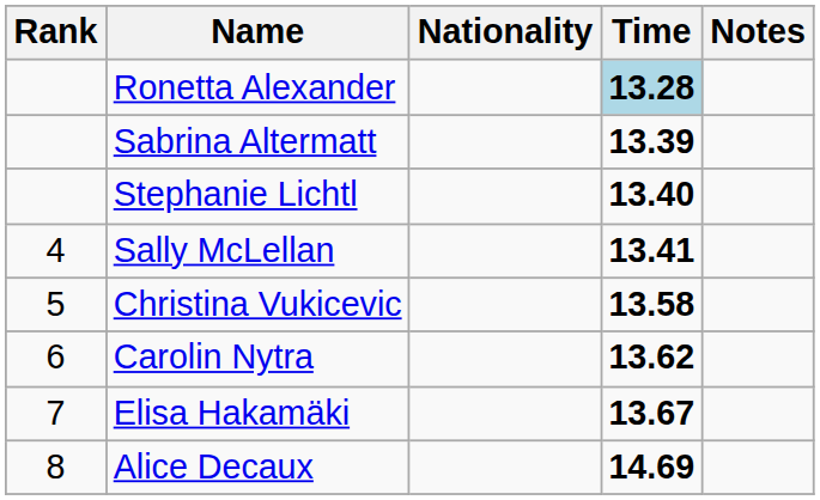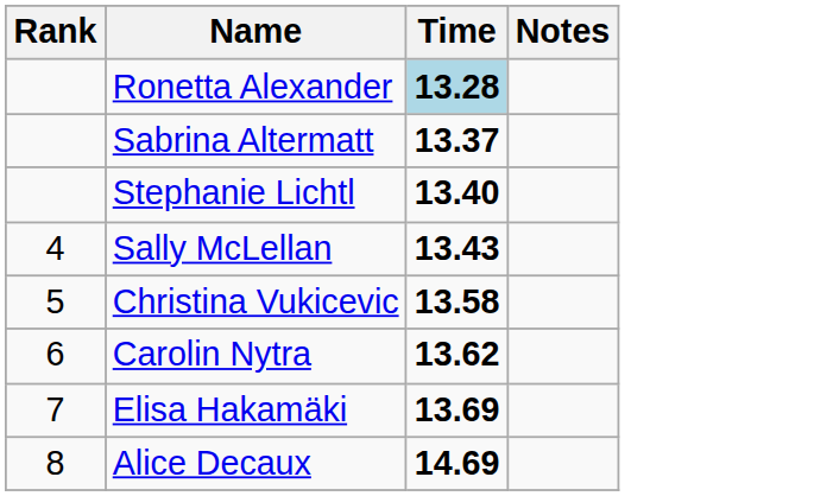 <table class="wikitable sortable" style="text-align:center">
 <tr>
 <th>Rank</th>
 <th>Name</th>
-<th>Nationality</th>
 <th>Time</th>
 <th>Notes</th>
 </tr>
 <tr>
 <td></td>
 <td align=left><a href='#'>Ronetta Alexander</a></td>
-<td align=left></td>
 <td style="background: lightblue;"><strong>13.28</strong></td>
 <td></td>
 </tr>
 <tr>
 <td></td>
 <td align=left><a href='#'>Sabrina Altermatt</a></td>
-<td align=left></td>
-<td><strong>13.39</strong></td>
+<td><strong>13.37</strong></td>
 <td></td>
 </tr>
 <tr>
 <td></td>
 <td align=left><a href='#'>Stephanie Lichtl</a></td>
-<td align=left></td>
 <td><strong>13.40</strong></td>
 <td></td>
 </tr>
 <tr>
 <td>4</td>
 <td align=left><a href='#'>Sally McLellan</a></td>
-<td align=left></td>
-<td><strong>13.41</strong></td>
+<td><strong>13.43</strong></td>
 <td></td>
 </tr>
 <tr>
 <td>5</td>
 <td align=left><a href='#'>Christina Vukicevic</a></td>
-<td align=left></td>
 <td><strong>13.58</strong></td>
 <td></td>
 </tr>
 <tr>
 <td>6</td>
 <td align=left><a href='#'>Carolin Nytra</a></td>
-<td align=left></td>
 <td><strong>13.62</strong></td>
 <td></td>
 </tr>
 <tr>
 <td>7</td>
 <td align=left><a href='#'>Elisa Hakamäki</a></td>
-<td align=left></td>
-<td><strong>13.67</strong></td>
+<td><strong>13.69</strong></td>
 <td></td>
 </tr>
 <tr>
 <td>8</td>
 <td align=left><a href='#'>Alice Decaux</a></td>
-<td align=left></td>
 <td><strong>14.69</strong></td>
 <td></td>
 </tr>
 </table>
